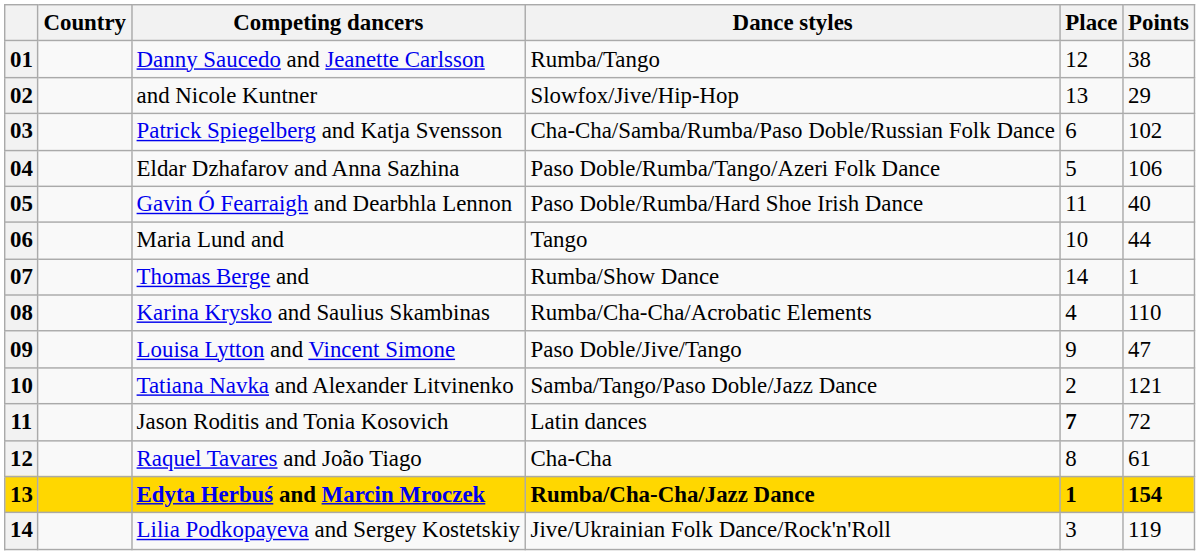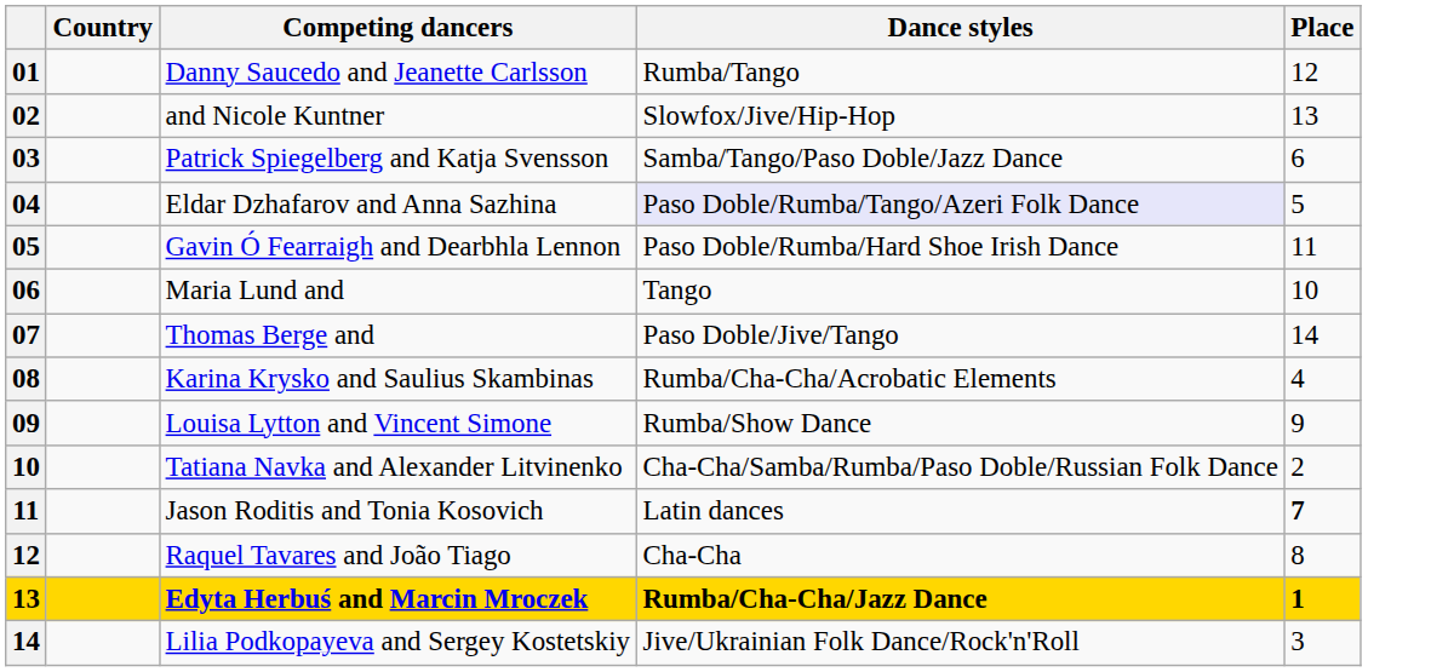 <table class="sortable wikitable plainrowheaders">
 <tr>
 <th scope="col"></th>
 <th scope="col">Country</th>
 <th scope="col">Competing dancers</th>
 <th scope="col">Dance styles</th>
 <th scope="col">Place</th>
-<th scope="col">Points</th>
 </tr>
 <tr>
 <th scope="row" style="text-align:center;">01</th>
 <td></td>
 <td><a href='#'>Danny Saucedo</a> and <a href='#'>Jeanette Carlsson</a></td>
 <td>Rumba/Tango</td>
 <td>12</td>
-<td>38</td>
 </tr>
 <tr>
 <th scope="row" style="text-align:center;">02</th>
 <td></td>
 <td> and Nicole Kuntner</td>
 <td>Slowfox/Jive/Hip-Hop</td>
 <td>13</td>
-<td>29</td>
 </tr>
 <tr>
 <th scope="row" style="text-align:center;">03</th>
 <td></td>
 <td><a href='#'>Patrick Spiegelberg</a> and Katja Svensson</td>
-<td>Cha-Cha/Samba/Rumba/Paso Doble/Russian Folk Dance</td>
+<td>Samba/Tango/Paso Doble/Jazz Dance</td>
 <td>6</td>
-<td>102</td>
 </tr>
 <tr>
 <th scope="row" style="text-align:center;">04</th>
 <td></td>
 <td>Eldar Dzhafarov and Anna Sazhina</td>
-<td>Paso Doble/Rumba/Tango/Azeri Folk Dance</td>
+<td style="background: lavender;">Paso Doble/Rumba/Tango/Azeri Folk Dance</td>
 <td>5</td>
-<td>106</td>
 </tr>
 <tr>
 <th scope="row" style="text-align:center;">05</th>
 <td></td>
 <td><a href='#'>Gavin Ó Fearraigh</a> and Dearbhla Lennon</td>
 <td>Paso Doble/Rumba/Hard Shoe Irish Dance</td>
 <td>11</td>
-<td>40</td>
 </tr>
 <tr>
 <th scope="row" style="text-align:center;">06</th>
 <td></td>
 <td>Maria Lund and </td>
 <td>Tango</td>
 <td>10</td>
-<td>44</td>
 </tr>
 <tr>
 <th scope="row" style="text-align:center;">07</th>
 <td></td>
 <td><a href='#'>Thomas Berge</a> and </td>
-<td>Rumba/Show Dance</td>
+<td>Paso Doble/Jive/Tango</td>
 <td>14</td>
-<td>1</td>
 </tr>
 <tr>
 <th scope="row" style="text-align:center;">08</th>
 <td></td>
 <td><a href='#'>Karina Krysko</a> and Saulius Skambinas</td>
 <td>Rumba/Cha-Cha/Acrobatic Elements</td>
 <td>4</td>
-<td>110</td>
 </tr>
 <tr>
 <th scope="row" style="text-align:center;">09</th>
 <td></td>
 <td><a href='#'>Louisa Lytton</a> and <a href='#'>Vincent Simone</a></td>
-<td>Paso Doble/Jive/Tango</td>
+<td>Rumba/Show Dance</td>
 <td>9</td>
-<td>47</td>
 </tr>
 <tr>
 <th scope="row" style="text-align:center;">10</th>
 <td></td>
 <td><a href='#'>Tatiana Navka</a> and Alexander Litvinenko</td>
-<td>Samba/Tango/Paso Doble/Jazz Dance</td>
+<td>Cha-Cha/Samba/Rumba/Paso Doble/Russian Folk Dance</td>
 <td>2</td>
-<td>121</td>
 </tr>
 <tr>
 <th scope="row" style="text-align:center;">11</th>
 <td></td>
 <td>Jason Roditis and Tonia Kosovich</td>
 <td>Latin dances</td>
 <td><strong>7</strong></td>
-<td>72</td>
 </tr>
 <tr>
 <th scope="row" style="text-align:center;">12</th>
 <td></td>
 <td><a href='#'>Raquel Tavares</a> and João Tiago</td>
 <td>Cha-Cha</td>
 <td>8</td>
-<td>61</td>
 </tr>
 <tr style="font-weight:bold; background:gold;">
 <th scope="row" style="text-align:center; font-weight:bold; background:gold">13</th>
 <td></td>
 <td><a href='#'>Edyta Herbuś</a> and <a href='#'>Marcin Mroczek</a></td>
 <td>Rumba/Cha-Cha/Jazz Dance</td>
 <td>1</td>
-<td>154</td>
 </tr>
 <tr>
 <th scope="row" style="text-align:center;">14</th>
 <td></td>
 <td><a href='#'>Lilia Podkopayeva</a> and Sergey Kostetskiy</td>
 <td>Jive/Ukrainian Folk Dance/Rock'n'Roll</td>
 <td>3</td>
-<td>119</td>
 </tr>
 </table>
